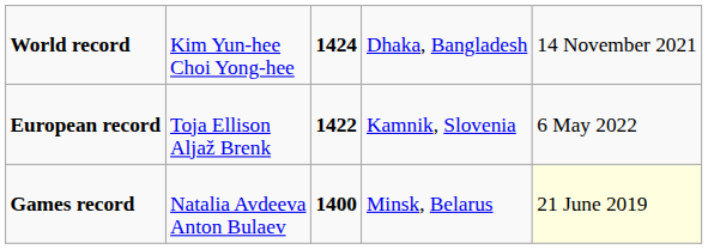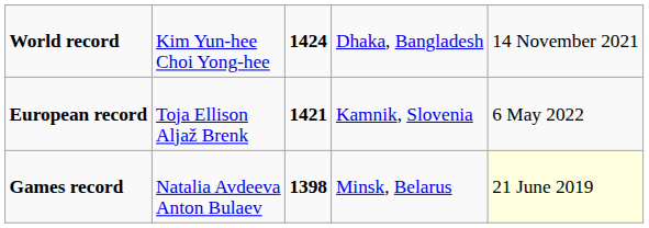 <table class="wikitable">
 <tr>
 <td><strong>World record</strong></td>
 <td><br><a href='#'>Kim Yun-hee</a><br><a href='#'>Choi Yong-hee</a></td>
 <td><strong>1424</strong></td>
 <td><a href='#'>Dhaka</a>, <a href='#'>Bangladesh</a></td>
 <td>14 November 2021</td>
 </tr>
 <tr>
 <td><strong>European record</strong></td>
 <td><br><a href='#'>Toja Ellison</a><br><a href='#'>Aljaž Brenk</a></td>
-<td><strong>1422</strong></td>
+<td><strong>1421</strong></td>
 <td><a href='#'>Kamnik</a>, <a href='#'>Slovenia</a></td>
 <td>6 May 2022</td>
 </tr>
 <tr>
 <td><strong>Games record</strong></td>
 <td><br><a href='#'>Natalia Avdeeva</a><br><a href='#'>Anton Bulaev</a></td>
-<td><strong>1400</strong></td>
+<td><strong>1398</strong></td>
 <td><a href='#'>Minsk</a>, <a href='#'>Belarus</a></td>
 <td style="background: lightyellow;">21 June 2019</td>
 </tr>
 </table>
